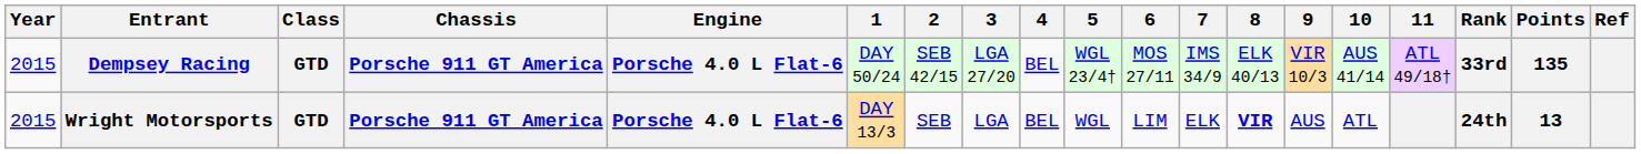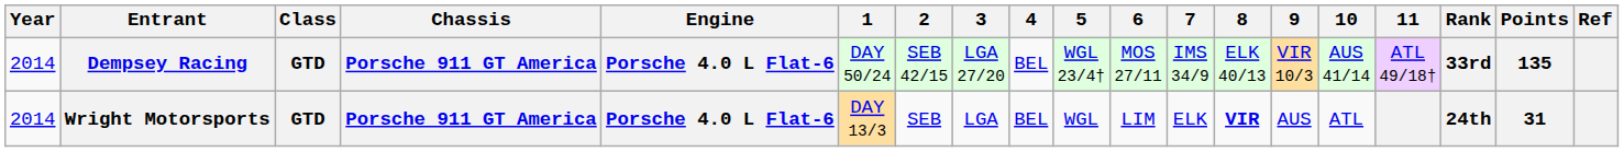 <table class="wikitable" style="text-align:center; font-size:90%">
 <tr>
 <th>Year</th>
 <th>Entrant</th>
 <th>Class</th>
 <th>Chassis</th>
 <th>Engine</th>
 <th>1</th>
 <th>2</th>
 <th>3</th>
 <th>4</th>
 <th>5</th>
 <th>6</th>
 <th>7</th>
 <th>8</th>
 <th>9</th>
 <th>10</th>
 <th>11</th>
 <th>Rank</th>
 <th>Points</th>
 <th>Ref</th>
 </tr>
 <tr>
-<td><a href='#'>2015</a></td>
+<td><a href='#'>2014</a></td>
 <th><a href='#'>Dempsey Racing</a></th>
 <th>GTD</th>
 <th><a href='#'>Porsche 911 GT America</a></th>
 <th><a href='#'>Porsche</a> 4.0 L <a href='#'>Flat-6</a></th>
 <td style="background:#DFFFDF;"><a href='#'>DAY</a><br><small>50/24</small></td>
 <td style="background:#DFFFDF;"><a href='#'>SEB</a><br><small>42/15</small></td>
 <td style="background:#DFFFDF;"><a href='#'>LGA</a><br><small>27/20</small></td>
 <td><a href='#'>BEL</a></td>
 <td style="background:#DFFFDF;"><a href='#'>WGL</a><br><small>23/4†</small></td>
 <td style="background:#DFFFDF;"><a href='#'>MOS</a><br><small>27/11</small></td>
 <td style="background:#DFFFDF;"><a href='#'>IMS</a><br><small>34/9</small></td>
 <td style="background:#DFFFDF;"><a href='#'>ELK</a><br><small>40/13</small></td>
 <td style="background:#FFDF9F;"><a href='#'>VIR</a><br><small>10/3</small></td>
 <td style="background:#DFFFDF;"><a href='#'>AUS</a><br><small>41/14</small></td>
 <td style="background:#EFCFFF;"><a href='#'>ATL</a><br><small>49/18†</small></td>
 <th>33rd</th>
 <th>135</th>
 <th></th>
 </tr>
 <tr>
-<td><a href='#'>2015</a></td>
+<td><a href='#'>2014</a></td>
 <th>Wright Motorsports</th>
 <th>GTD</th>
 <th><a href='#'>Porsche 911 GT America</a></th>
 <th><a href='#'>Porsche</a> 4.0 L <a href='#'>Flat-6</a></th>
 <td style="background:#FFDF9F;"><a href='#'>DAY</a><br><small>13/3</small></td>
 <td><a href='#'>SEB</a></td>
 <td><a href='#'>LGA</a></td>
 <td><a href='#'>BEL</a></td>
 <td><a href='#'>WGL</a></td>
 <td><a href='#'>LIM</a></td>
 <td><a href='#'>ELK</a></td>
 <td><strong><a href='#'>VIR</a></strong></td>
 <td><a href='#'>AUS</a></td>
 <td><a href='#'>ATL</a></td>
 <th></th>
 <th>24th</th>
-<th>13</th>
+<th>31</th>
 <th></th>
 </tr>
 </table>
